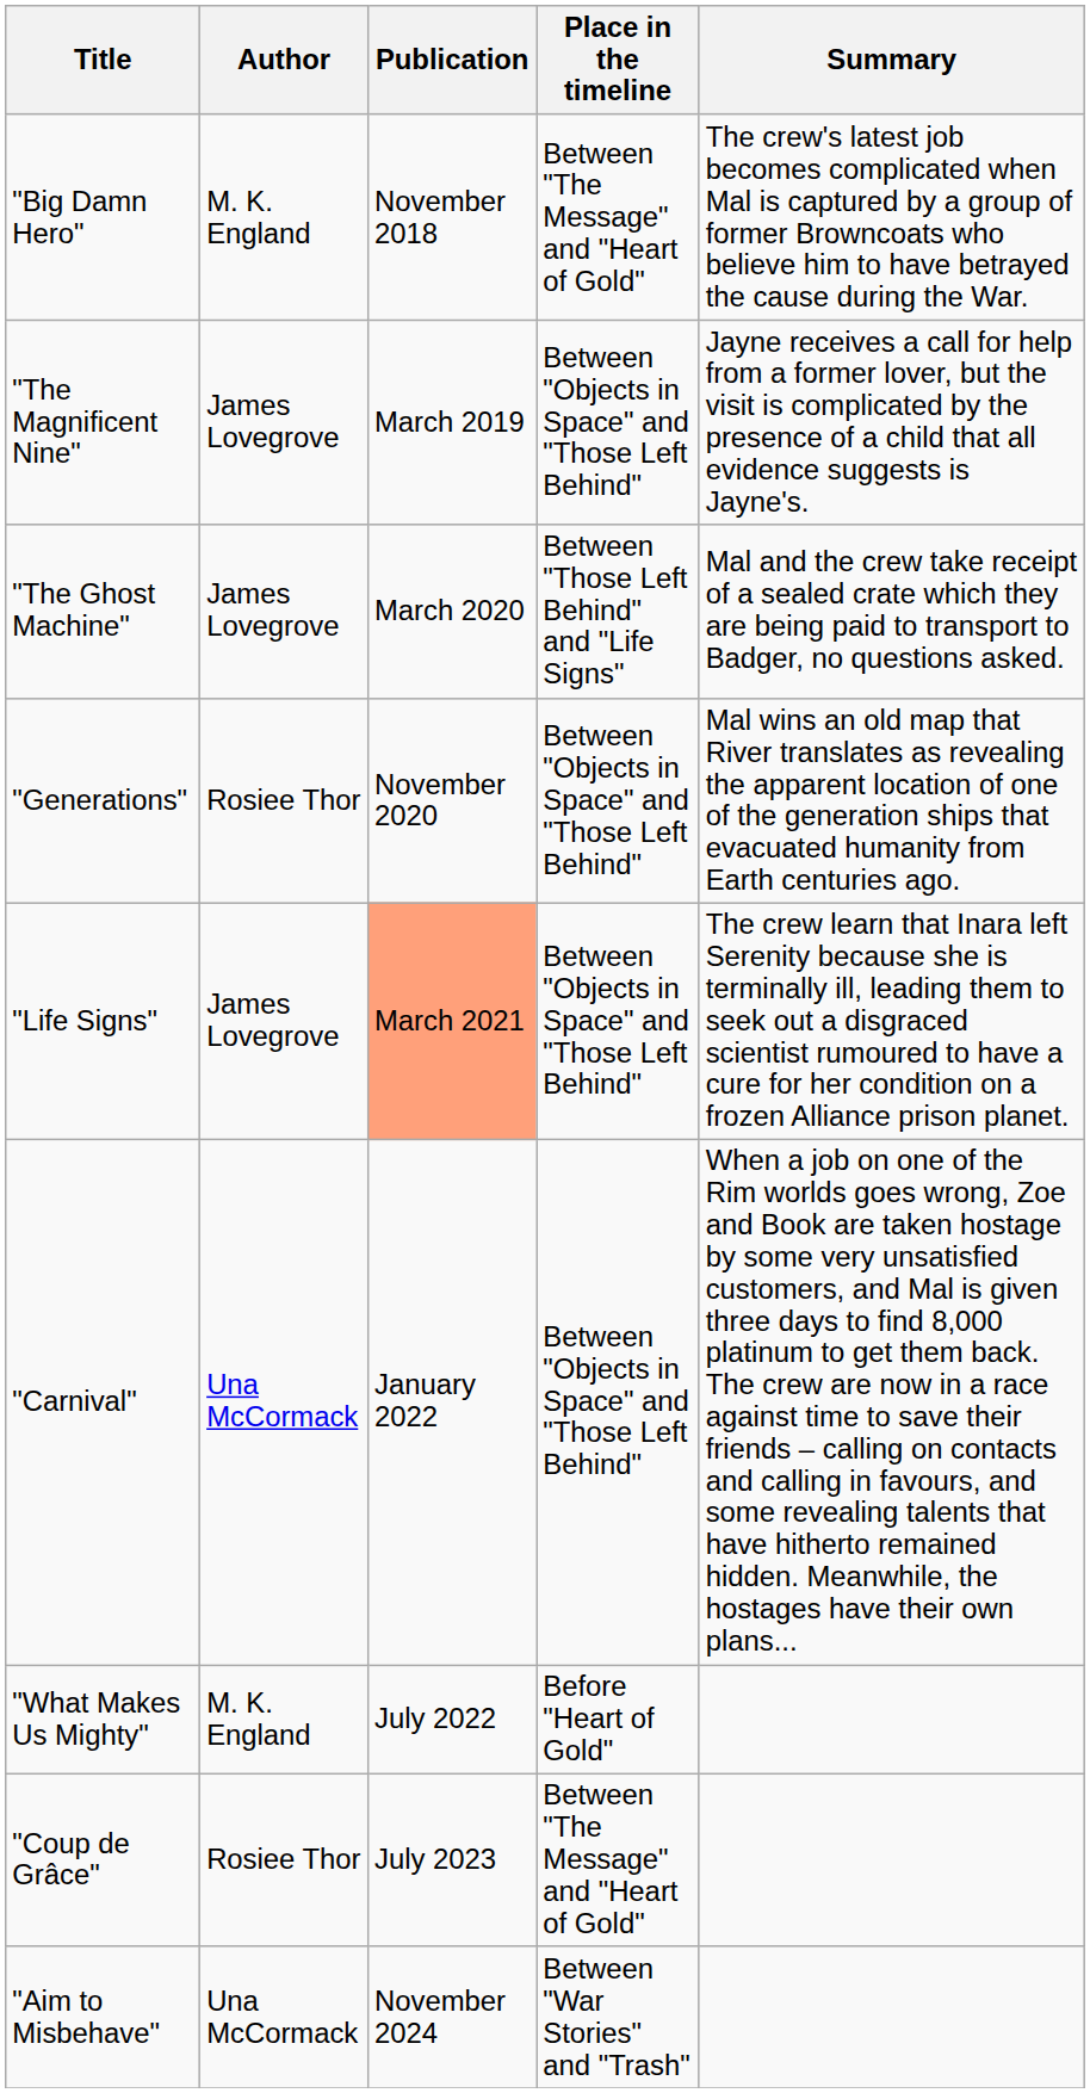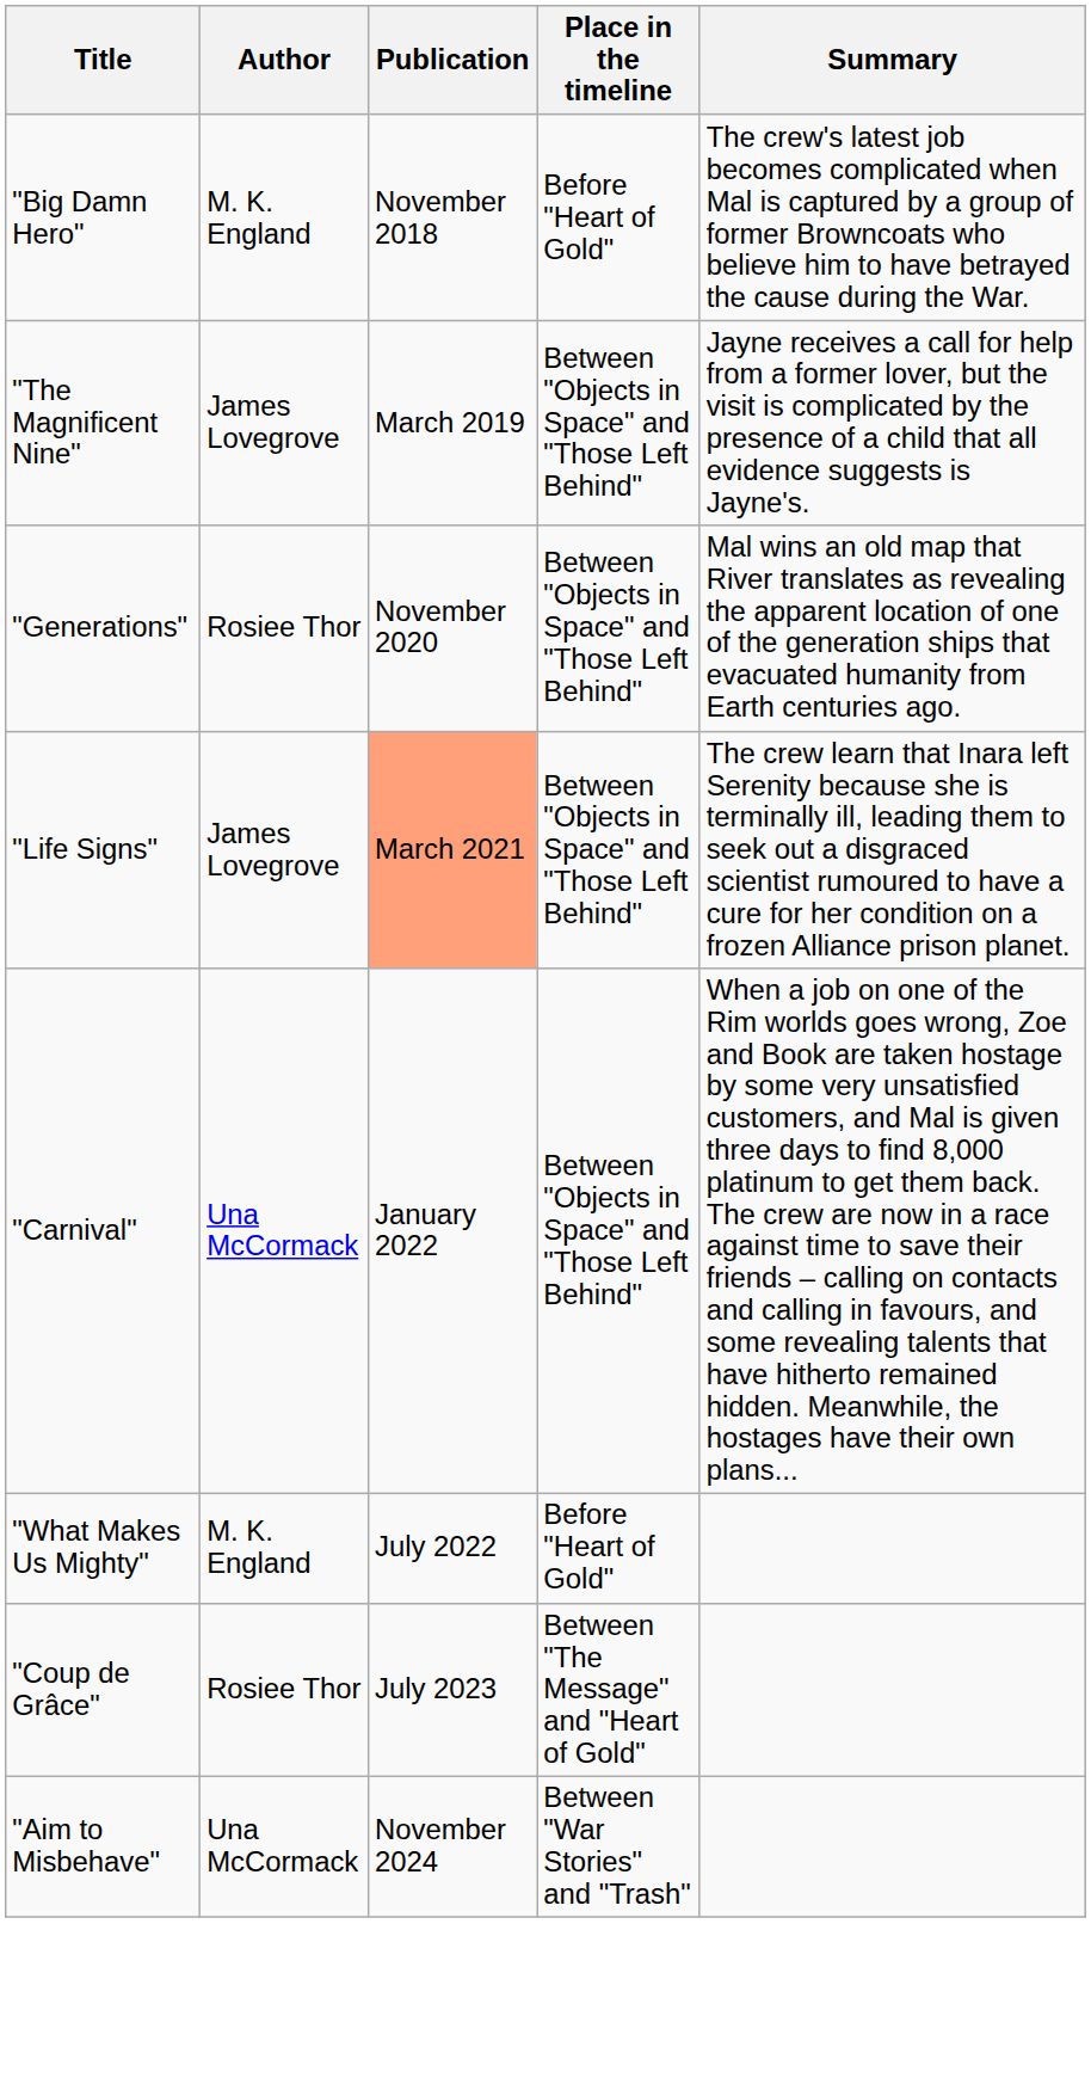 <table class="wikitable">
 <tr>
 <th>Title</th>
 <th>Author</th>
 <th>Publication</th>
 <th>Place in the timeline</th>
 <th>Summary</th>
 </tr>
 <tr>
 <td>"Big Damn Hero"</td>
 <td>M. K. England</td>
 <td>November 2018</td>
-<td>Between "The Message" and "Heart of Gold"</td>
+<td>Before "Heart of Gold"</td>
 <td>The crew's latest job becomes complicated when Mal is captured by a group of former Browncoats who believe him to have betrayed the cause during the War.</td>
 </tr>
 <tr>
 <td>"The Magnificent Nine"</td>
 <td>James Lovegrove</td>
 <td>March 2019</td>
 <td>Between "Objects in Space" and "Those Left Behind"</td>
 <td>Jayne receives a call for help from a former lover, but the visit is complicated by the presence of a child that all evidence suggests is Jayne's.</td>
-</tr>
-<tr>
-<td>"The Ghost Machine"</td>
-<td>James Lovegrove</td>
-<td>March 2020</td>
-<td>Between "Those Left Behind" and "Life Signs"</td>
-<td>Mal and the crew take receipt of a sealed crate which they are being paid to transport to Badger, no questions asked.</td>
 </tr>
 <tr>
 <td>"Generations"</td>
 <td>Rosiee Thor</td>
 <td>November 2020</td>
 <td>Between "Objects in Space" and "Those Left Behind"</td>
 <td>Mal wins an old map that River translates as revealing the apparent location of one of the generation ships that evacuated humanity from Earth centuries ago.</td>
 </tr>
 <tr>
 <td>"Life Signs"</td>
 <td>James Lovegrove</td>
 <td style="background: lightsalmon;">March 2021</td>
 <td>Between "Objects in Space" and "Those Left Behind"</td>
 <td>The crew learn that Inara left Serenity because she is terminally ill, leading them to seek out a disgraced scientist rumoured to have a cure for her condition on a frozen Alliance prison planet.</td>
 </tr>
 <tr>
 <td>"Carnival"</td>
 <td><a href='#'>Una McCormack</a></td>
 <td>January 2022</td>
 <td>Between "Objects in Space" and "Those Left Behind"</td>
 <td>When a job on one of the Rim worlds goes wrong, Zoe and Book are taken hostage by some very unsatisfied customers, and Mal is given three days to find 8,000 platinum to get them back. The crew are now in a race against time to save their friends – calling on contacts and calling in favours, and some revealing talents that have hitherto remained hidden. Meanwhile, the hostages have their own plans...</td>
 </tr>
 <tr>
 <td>"What Makes Us Mighty"</td>
 <td>M. K. England</td>
 <td>July 2022</td>
 <td>Before "Heart of Gold"</td>
 <td></td>
 </tr>
 <tr>
 <td>"Coup de Grâce"</td>
 <td>Rosiee Thor</td>
 <td>July 2023</td>
 <td>Between "The Message" and "Heart of Gold"</td>
 <td></td>
 </tr>
 <tr>
 <td>"Aim to Misbehave"</td>
 <td>Una McCormack</td>
 <td>November 2024</td>
 <td>Between "War Stories" and "Trash"</td>
 <td></td>
 </tr>
 </table>
